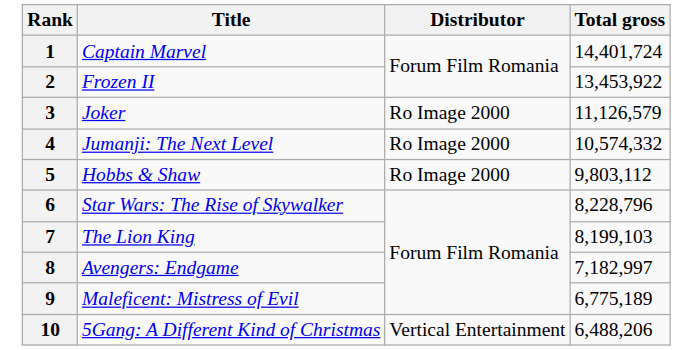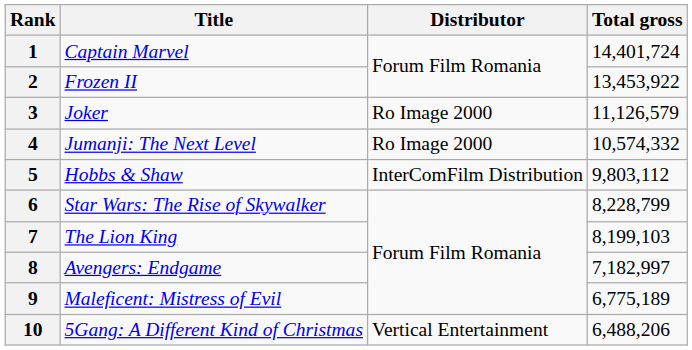 <table class="wikitable sortable" style="margin:auto; margin:auto;">
 <tr>
 <th>Rank</th>
 <th>Title</th>
 <th>Distributor</th>
 <th>Total gross</th>
 </tr>
 <tr>
 <th style="text-align:center;">1</th>
 <td><em><a href='#'>Captain Marvel</a></em></td>
 <td rowspan="2">Forum Film Romania</td>
 <td>14,401,724</td>
 </tr>
 <tr>
 <th style="text-align:center;">2</th>
 <td><em><a href='#'>Frozen II</a></em></td>
 <td>13,453,922</td>
 </tr>
 <tr>
 <th style="text-align:center;">3</th>
 <td><em><a href='#'>Joker</a></em></td>
 <td>Ro Image 2000</td>
 <td>11,126,579</td>
 </tr>
 <tr>
 <th style="text-align:center;">4</th>
 <td><em><a href='#'>Jumanji: The Next Level</a></em></td>
 <td>Ro Image 2000</td>
 <td>10,574,332</td>
 </tr>
 <tr>
 <th style="text-align:center;">5</th>
 <td><em><a href='#'>Hobbs & Shaw</a></em></td>
-<td>Ro Image 2000</td>
+<td>InterComFilm Distribution</td>
 <td>9,803,112</td>
 </tr>
 <tr>
 <th style="text-align:center;">6</th>
 <td><em><a href='#'>Star Wars: The Rise of Skywalker</a></em></td>
 <td rowspan="4">Forum Film Romania</td>
-<td>8,228,796</td>
+<td>8,228,799</td>
 </tr>
 <tr>
 <th style="text-align:center;">7</th>
 <td><em><a href='#'>The Lion King</a></em></td>
 <td>8,199,103</td>
 </tr>
 <tr>
 <th style="text-align:center;">8</th>
 <td><em><a href='#'>Avengers: Endgame</a></em></td>
 <td>7,182,997</td>
 </tr>
 <tr>
 <th style="text-align:center;">9</th>
 <td><em><a href='#'>Maleficent: Mistress of Evil</a></em></td>
 <td>6,775,189</td>
 </tr>
 <tr>
 <th style="text-align:center;">10</th>
 <td><em><a href='#'>5Gang: A Different Kind of Christmas</a></em></td>
 <td>Vertical Entertainment</td>
 <td>6,488,206</td>
 </tr>
 </table>
